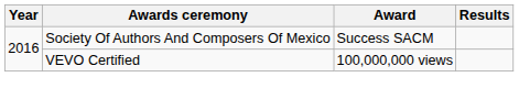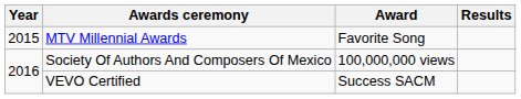 <table class="wikitable">
 <tr>
 <th>Year</th>
 <th>Awards ceremony</th>
 <th>Award</th>
 <th>Results</th>
 </tr>
 <tr>
+<td>2015</td>
+<td><a href='#'>MTV Millennial Awards</a></td>
+<td>Favorite Song</td>
+<td></td>
+</tr>
+<tr>
 <td rowspan="2">2016</td>
 <td>Society Of Authors And Composers Of Mexico</td>
-<td>Success SACM</td>
+<td>100,000,000 views</td>
 <td></td>
 </tr>
 <tr>
 <td>VEVO Certified</td>
-<td>100,000,000 views</td>
+<td>Success SACM</td>
 <td></td>
 </tr>
 </table>
